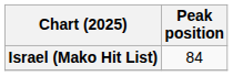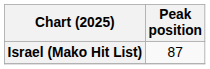 <table class="wikitable plainrowheaders" style="text-align:center">
 <tr>
 <th scope="col">Chart (2025)</th>
 <th scope="col">Peak<br>position</th>
 </tr>
 <tr>
 <th scope="row">Israel (Mako Hit List)</th>
-<td>84</td>
+<td>87</td>
 </tr>
 <tr>
 </tr>
 </table>
